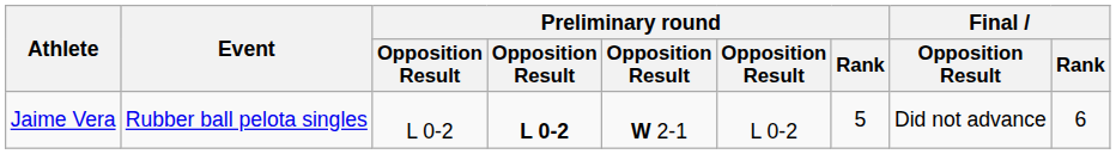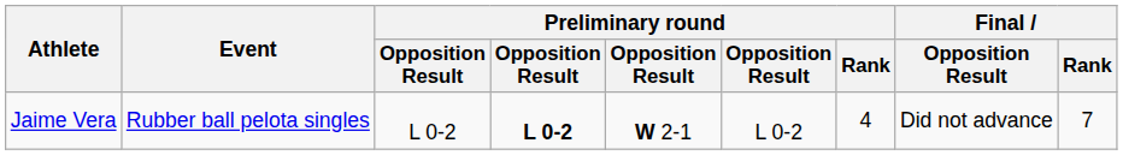 <table class=wikitable style=font-size:90%;text-align:center>
 <tr>
 <th rowspan=2>Athlete</th>
 <th rowspan=2>Event</th>
 <th colspan=5>Preliminary round</th>
 <th colspan=2>Final / </th>
 </tr>
 <tr style=font-size:95%>
 <th>Opposition<br>Result</th>
 <th>Opposition<br>Result</th>
 <th>Opposition<br>Result</th>
 <th>Opposition<br>Result</th>
 <th>Rank</th>
 <th>Opposition<br>Result</th>
 <th>Rank</th>
 </tr>
 <tr>
 <td align=left><a href='#'>Jaime Vera</a></td>
 <td align=left><a href='#'>Rubber ball pelota singles</a></td>
 <td><br>L 0-2</td>
 <td><strong><br>L 0-2</strong></td>
 <td><br> <strong>W</strong> 2-1</td>
 <td><br>L 0-2</td>
-<td>5</td>
+<td>4</td>
 <td>Did not advance</td>
-<td>6</td>
+<td>7</td>
 </tr>
 </table>
